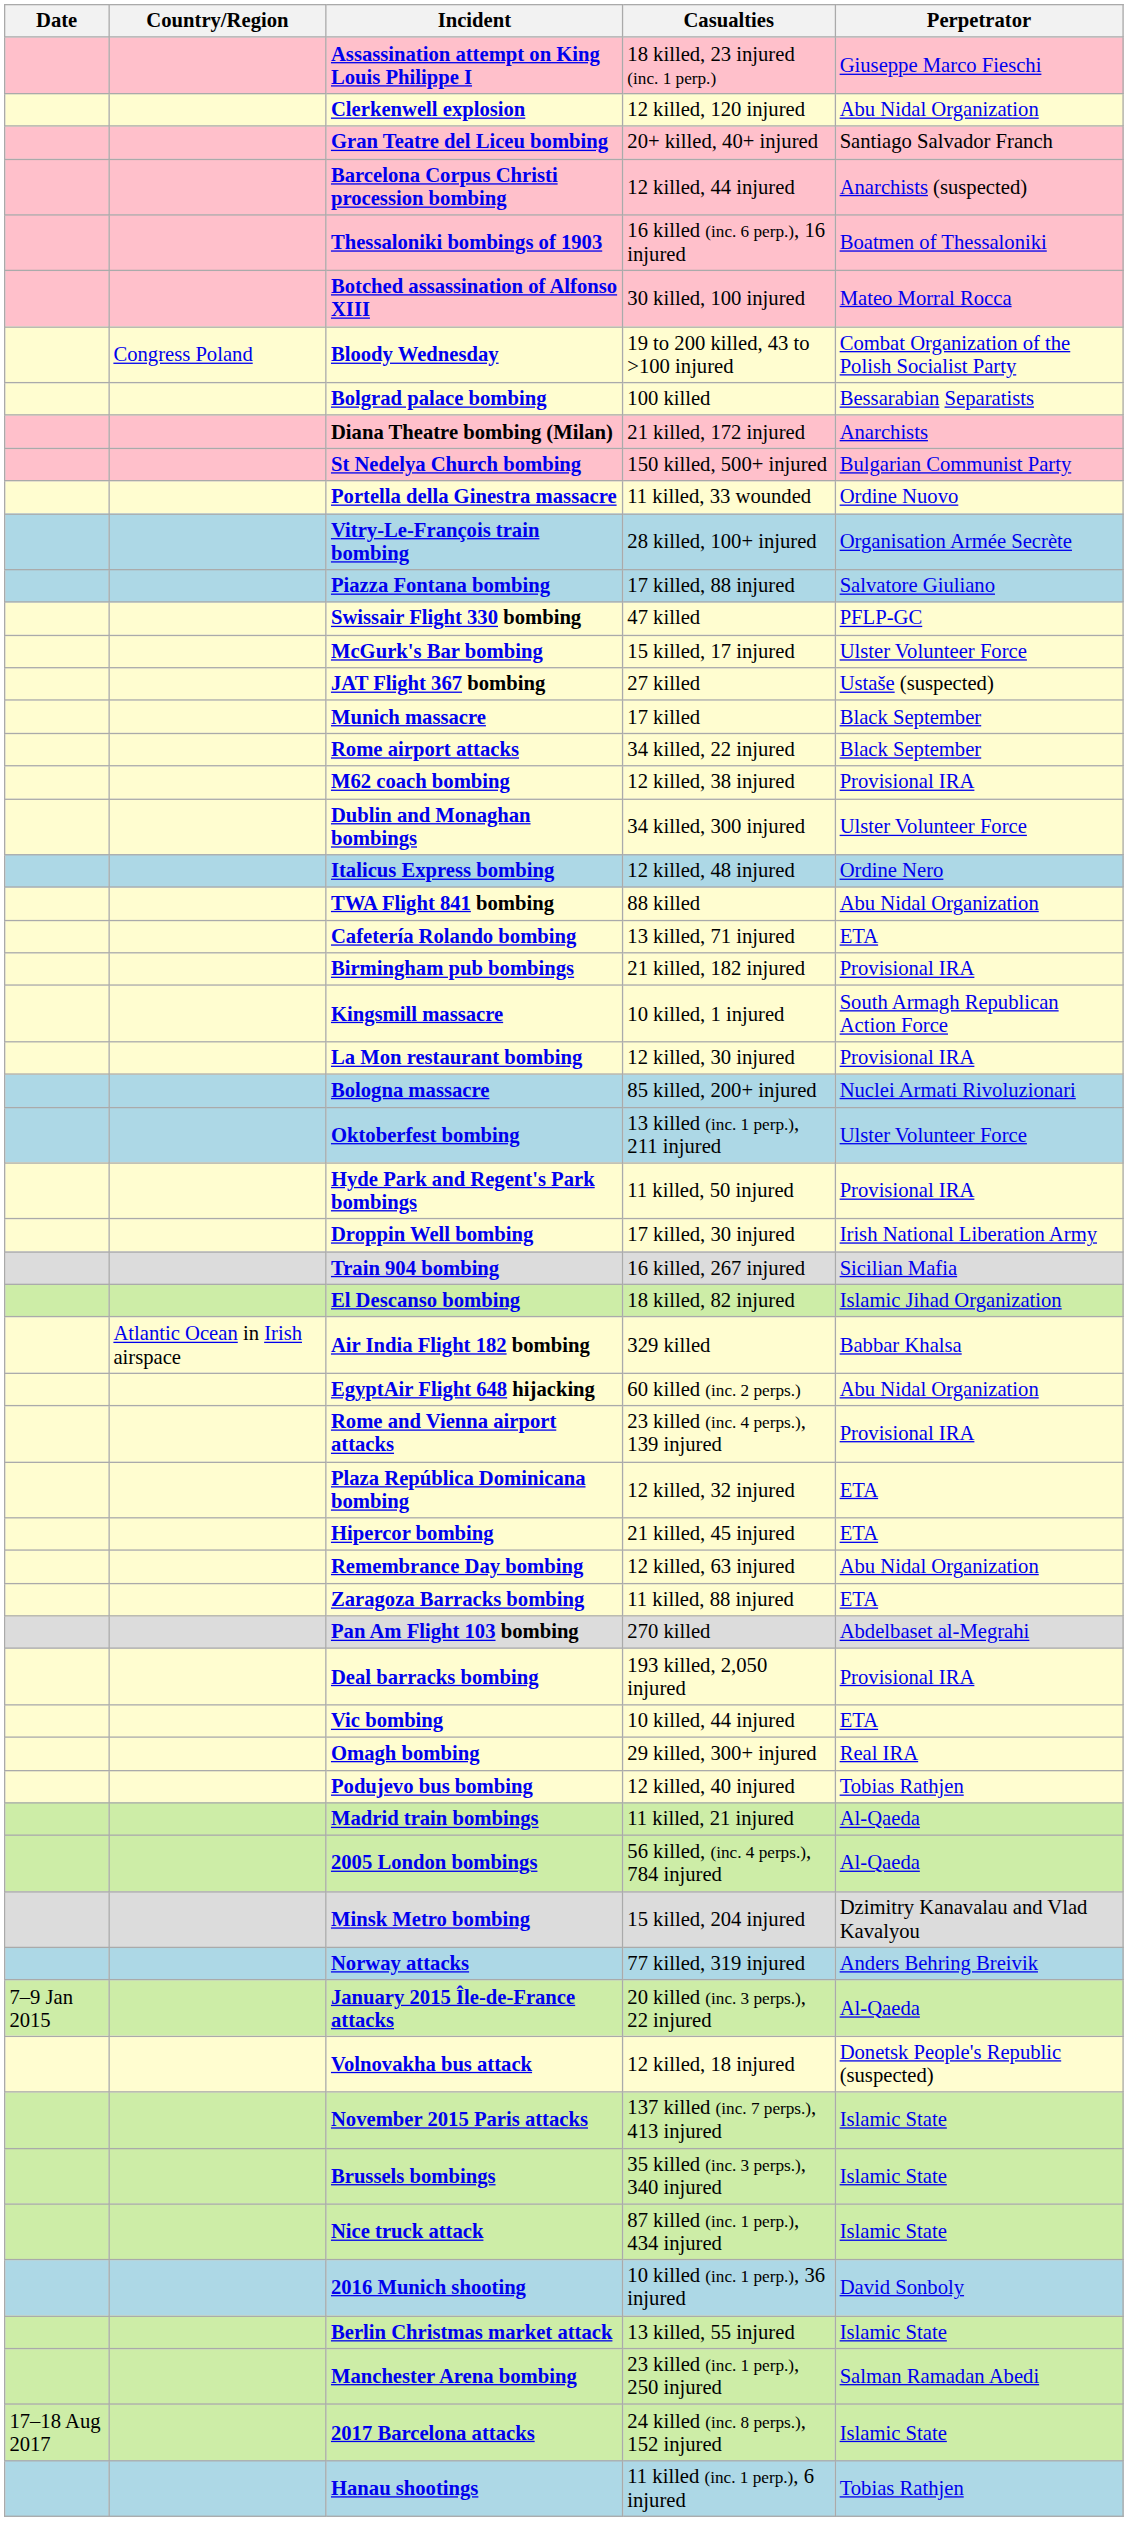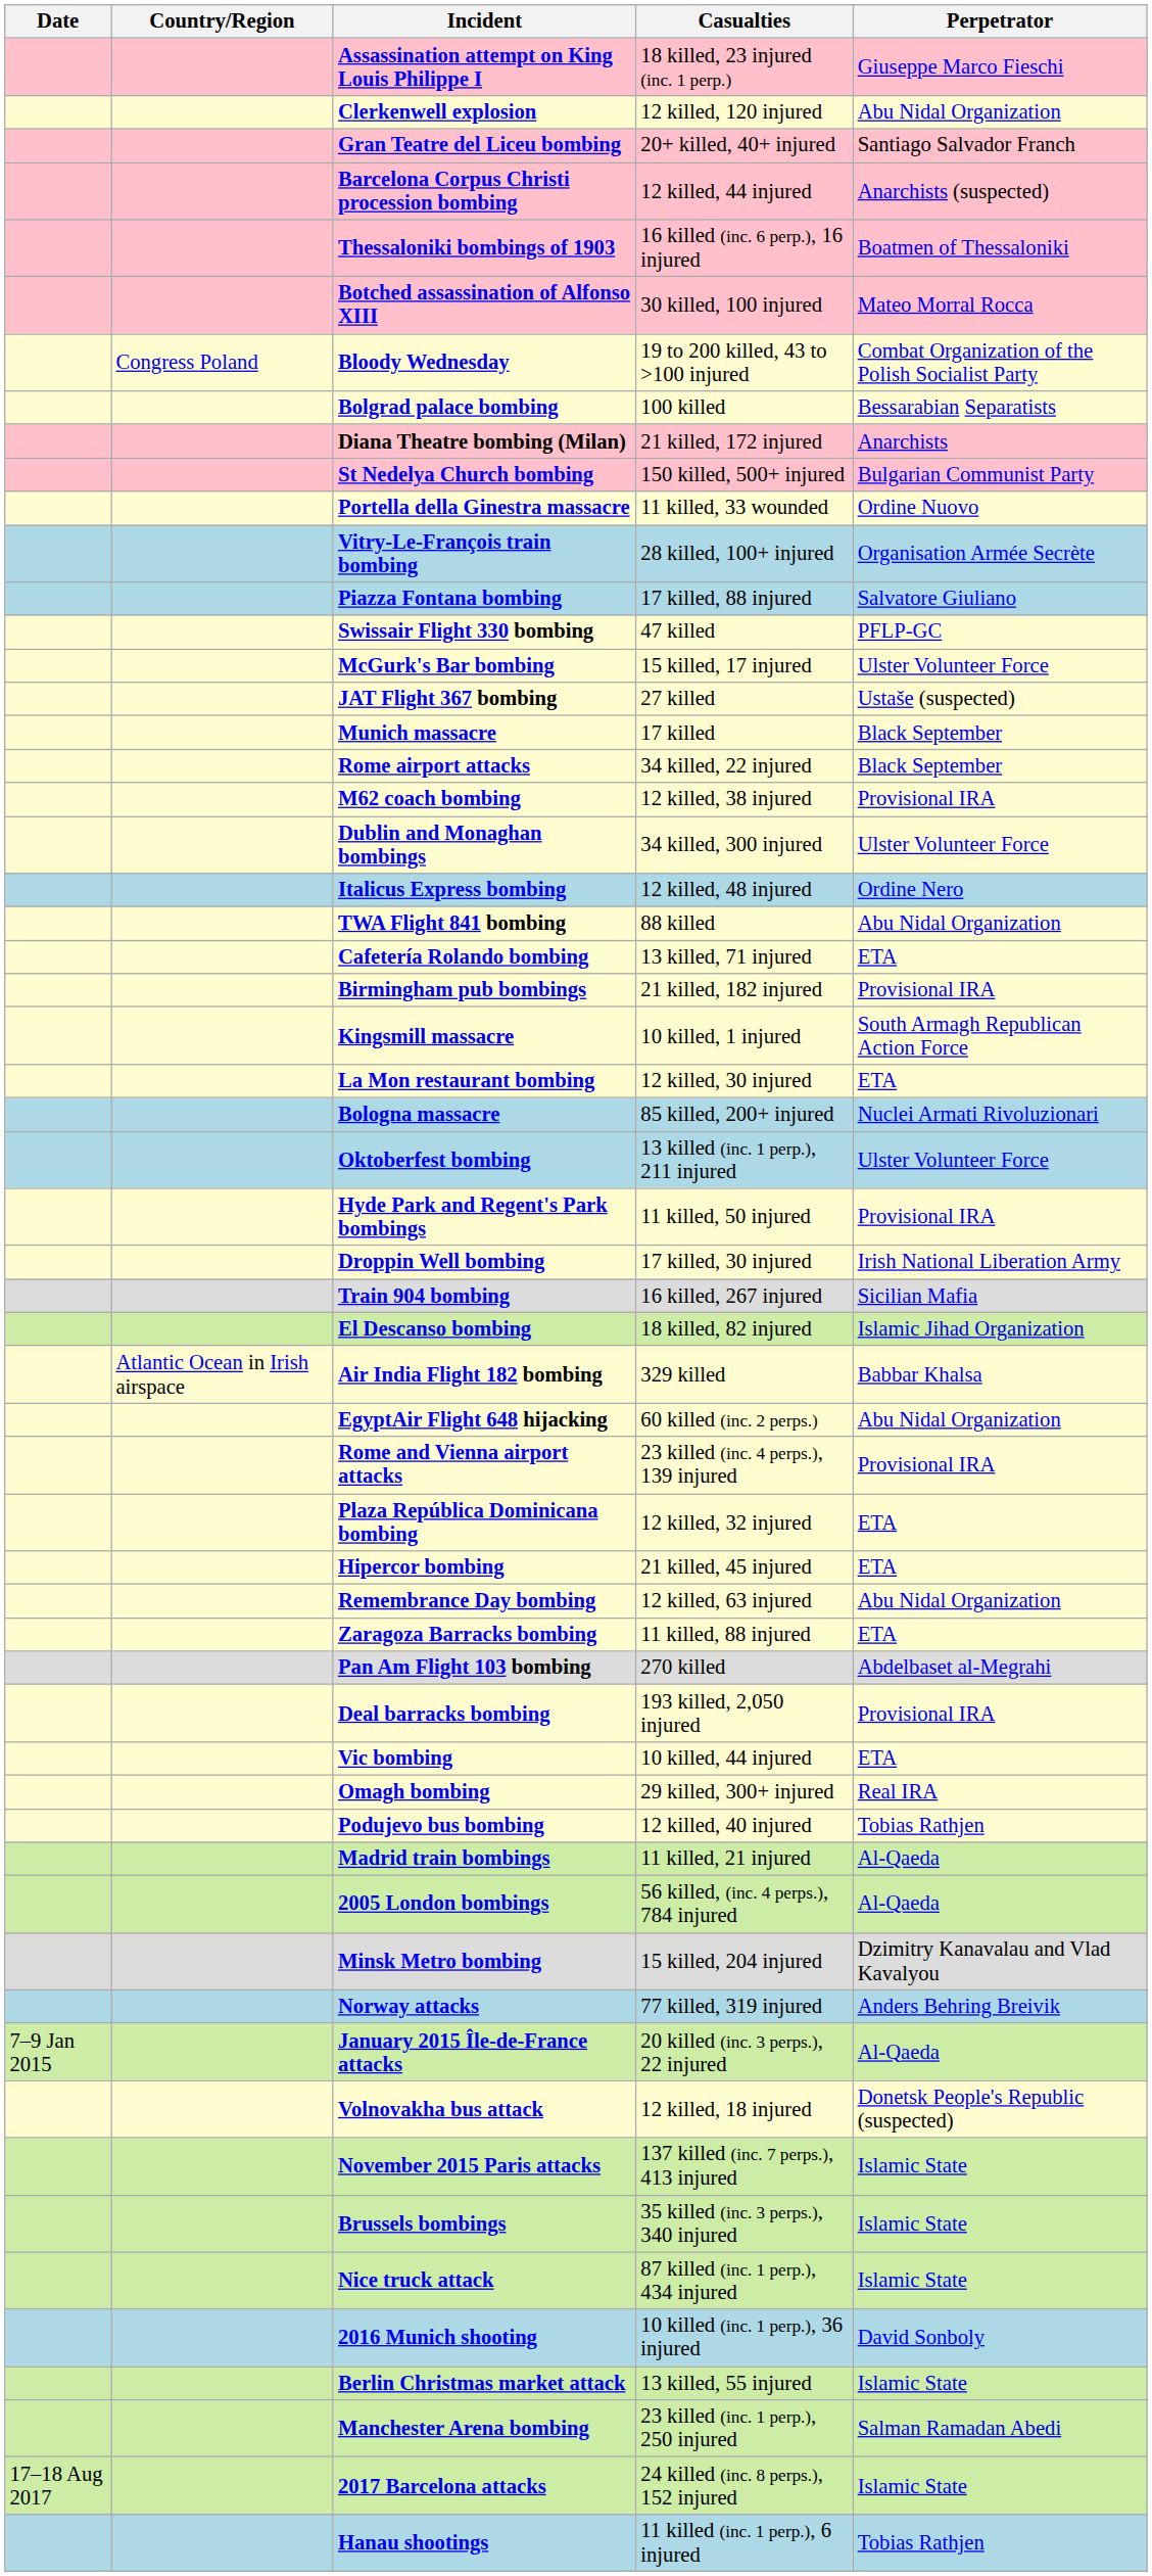 <table class="wikitable sortable">
 <tr>
 <th>Date</th>
 <th>Country/Region</th>
 <th>Incident</th>
 <th data-sort-type="number">Casualties</th>
 <th>Perpetrator</th>
 </tr>
 <tr style="background:#FFC0CB">
 <td></td>
 <td></td>
 <td><strong><a href='#'>Assassination attempt on King Louis Philippe I</a></strong></td>
 <td>18 killed, 23 injured <small>(inc. 1 perp.)</small></td>
 <td><a href='#'>Giuseppe Marco Fieschi</a></td>
 </tr>
 <tr style="background:#FFFDD0">
 <td></td>
 <td></td>
 <td><strong><a href='#'>Clerkenwell explosion</a></strong></td>
 <td>12 killed, 120 injured</td>
 <td><a href='#'>Abu Nidal Organization</a></td>
 </tr>
 <tr style="background:#FFC0CB">
 <td></td>
 <td></td>
 <td><strong><a href='#'>Gran Teatre del Liceu bombing</a></strong></td>
 <td>20+ killed, 40+ injured</td>
 <td>Santiago Salvador Franch</td>
 </tr>
 <tr style="background:#FFC0CB">
 <td></td>
 <td></td>
 <td><strong><a href='#'>Barcelona Corpus Christi procession bombing</a></strong></td>
 <td>12 killed, 44 injured</td>
 <td><a href='#'>Anarchists</a> (suspected)</td>
 </tr>
 <tr style="background:#FFC0CB">
 <td></td>
 <td></td>
 <td><strong><a href='#'>Thessaloniki bombings of 1903</a></strong></td>
 <td>16 killed <small>(inc. 6 perp.)</small>, 16 injured</td>
 <td><a href='#'>Boatmen of Thessaloniki</a></td>
 </tr>
 <tr style="background:#FFC0CB">
 <td></td>
 <td></td>
 <td><a href='#'><strong>Botched assassination of Alfonso XIII</strong></a></td>
 <td>30 killed, 100 injured</td>
 <td><a href='#'>Mateo Morral Rocca</a></td>
 </tr>
 <tr style="background:#FFFDD0">
 <td></td>
 <td> <a href='#'>Congress Poland</a></td>
 <td><a href='#'><strong>Bloody Wednesday</strong></a></td>
 <td>19 to 200 killed, 43 to >100 injured</td>
 <td><a href='#'>Combat Organization of the Polish Socialist Party</a></td>
 </tr>
 <tr style="background:#FFFDD0">
 <td></td>
 <td></td>
 <td><strong><a href='#'>Bolgrad palace bombing</a></strong></td>
 <td>100 killed</td>
 <td><a href='#'>Bessarabian</a> <a href='#'>Separatists</a></td>
 </tr>
 <tr style="background:#FFC0CB">
 <td></td>
 <td></td>
 <td><strong>Diana Theatre bombing (Milan)</strong></td>
 <td>21 killed, 172 injured</td>
 <td><a href='#'>Anarchists</a></td>
 </tr>
 <tr style="background:#FFC0CB">
 <td></td>
 <td></td>
 <td><strong><a href='#'>St Nedelya Church bombing</a></strong></td>
 <td>150 killed, 500+ injured</td>
 <td><a href='#'>Bulgarian Communist Party</a></td>
 </tr>
 <tr style="background:#FFFDD0">
 <td></td>
 <td></td>
 <td><strong><a href='#'>Portella della Ginestra massacre</a></strong></td>
 <td>11 killed, 33 wounded</td>
 <td><a href='#'>Ordine Nuovo</a></td>
 </tr>
 <tr style="background:#ADD8E6">
 <td></td>
 <td></td>
 <td><strong><a href='#'>Vitry-Le-François train bombing</a></strong></td>
 <td>28 killed, 100+ injured</td>
 <td><a href='#'>Organisation Armée Secrète</a></td>
 </tr>
 <tr style="background:#ADD8E6">
 <td></td>
 <td></td>
 <td><strong><a href='#'>Piazza Fontana bombing</a></strong></td>
 <td>17 killed, 88 injured</td>
 <td><a href='#'>Salvatore Giuliano</a></td>
 </tr>
 <tr style="background:#FFFDD0">
 <td></td>
 <td></td>
 <td><strong><a href='#'>Swissair Flight 330</a> bombing</strong></td>
 <td>47 killed</td>
 <td><a href='#'>PFLP-GC</a></td>
 </tr>
 <tr style="background:#FFFDD0">
 <td></td>
 <td></td>
 <td><strong><a href='#'>McGurk's Bar bombing</a></strong></td>
 <td>15 killed, 17 injured</td>
 <td><a href='#'>Ulster Volunteer Force</a></td>
 </tr>
 <tr style="background:#FFFDD0">
 <td></td>
 <td></td>
 <td><strong><a href='#'>JAT Flight 367</a> bombing</strong></td>
 <td>27 killed</td>
 <td><a href='#'>Ustaše</a> (suspected)</td>
 </tr>
 <tr style="background:#FFFDD0">
 <td></td>
 <td></td>
 <td><strong><a href='#'>Munich massacre</a></strong></td>
 <td>17 killed</td>
 <td><a href='#'>Black September</a></td>
 </tr>
 <tr style="background:#FFFDD0">
 <td></td>
 <td></td>
 <td><strong><a href='#'>Rome airport attacks</a></strong></td>
 <td>34 killed, 22 injured</td>
 <td><a href='#'>Black September</a></td>
 </tr>
 <tr style="background:#FFFDD0">
 <td></td>
 <td></td>
 <td><strong><a href='#'>M62 coach bombing</a></strong></td>
 <td>12 killed, 38 injured</td>
 <td><a href='#'>Provisional IRA</a></td>
 </tr>
 <tr style="background:#FFFDD0">
 <td></td>
 <td></td>
 <td><strong><a href='#'>Dublin and Monaghan bombings</a></strong></td>
 <td>34 killed, 300 injured</td>
 <td><a href='#'>Ulster Volunteer Force</a></td>
 </tr>
 <tr style="background:#ADD8E6">
 <td></td>
 <td></td>
 <td><strong><a href='#'>Italicus Express bombing</a></strong></td>
 <td>12 killed, 48 injured</td>
 <td><a href='#'>Ordine Nero</a></td>
 </tr>
 <tr style="background:#FFFDD0">
 <td></td>
 <td></td>
 <td><strong><a href='#'>TWA Flight 841</a> bombing</strong></td>
 <td>88 killed</td>
 <td><a href='#'>Abu Nidal Organization</a></td>
 </tr>
 <tr style="background:#FFFDD0">
 <td></td>
 <td></td>
 <td><strong><a href='#'>Cafetería Rolando bombing</a></strong></td>
 <td>13 killed, 71 injured</td>
 <td><a href='#'>ETA</a></td>
 </tr>
 <tr style="background:#FFFDD0">
 <td></td>
 <td></td>
 <td><strong><a href='#'>Birmingham pub bombings</a></strong></td>
 <td>21 killed, 182 injured</td>
 <td><a href='#'>Provisional IRA</a></td>
 </tr>
 <tr style="background:#FFFDD0">
 <td></td>
 <td></td>
 <td><strong><a href='#'>Kingsmill massacre</a></strong></td>
 <td>10 killed, 1 injured</td>
 <td><a href='#'>South Armagh Republican Action Force</a></td>
 </tr>
 <tr style="background:#FFFDD0">
 <td></td>
 <td></td>
 <td><strong><a href='#'>La Mon restaurant bombing</a></strong></td>
 <td>12 killed, 30 injured</td>
-<td><a href='#'>Provisional IRA</a></td>
+<td><a href='#'>ETA</a></td>
 </tr>
 <tr style="background:#ADD8E6">
 <td></td>
 <td></td>
 <td><strong><a href='#'>Bologna massacre</a></strong></td>
 <td>85 killed, 200+ injured</td>
 <td><a href='#'>Nuclei Armati Rivoluzionari</a></td>
 </tr>
 <tr style="background:#ADD8E6">
 <td></td>
 <td></td>
 <td><strong><a href='#'>Oktoberfest bombing</a></strong></td>
 <td>13 killed  <small>(inc. 1 perp.)</small>, 211 injured</td>
 <td><a href='#'>Ulster Volunteer Force</a></td>
 </tr>
 <tr style="background:#FFFDD0">
 <td></td>
 <td></td>
 <td><strong><a href='#'>Hyde Park and Regent's Park bombings</a></strong></td>
 <td>11 killed, 50 injured</td>
 <td><a href='#'>Provisional IRA</a></td>
 </tr>
 <tr style="background:#FFFDD0">
 <td></td>
 <td></td>
 <td><strong><a href='#'>Droppin Well bombing</a></strong></td>
 <td>17 killed, 30 injured</td>
 <td><a href='#'>Irish National Liberation Army</a></td>
 </tr>
 <tr style="background:#DCDCDC">
 <td></td>
 <td></td>
 <td><strong><a href='#'>Train 904 bombing</a></strong></td>
 <td>16 killed, 267 injured</td>
 <td><a href='#'>Sicilian Mafia</a></td>
 </tr>
 <tr style="background:#CDEDA7">
 <td></td>
 <td></td>
 <td><strong><a href='#'>El Descanso bombing</a></strong></td>
 <td>18 killed, 82 injured</td>
 <td><a href='#'>Islamic Jihad Organization</a></td>
 </tr>
 <tr style="background:#FFFDD0">
 <td></td>
 <td> <a href='#'>Atlantic Ocean</a> in <a href='#'>Irish</a> airspace</td>
 <td><strong><a href='#'>Air India Flight 182</a> bombing</strong></td>
 <td>329 killed</td>
 <td><a href='#'>Babbar Khalsa</a></td>
 </tr>
 <tr style="background:#FFFDD0">
 <td></td>
 <td></td>
 <td><strong><a href='#'>EgyptAir Flight 648</a> hijacking</strong></td>
 <td>60 killed  <small>(inc. 2 perps.)</small></td>
 <td><a href='#'>Abu Nidal Organization</a></td>
 </tr>
 <tr style="background:#FFFDD0">
 <td></td>
 <td><br></td>
 <td><strong><a href='#'>Rome and Vienna airport attacks</a></strong></td>
 <td>23 killed  <small>(inc. 4 perps.)</small>, 139 injured</td>
 <td><a href='#'>Provisional IRA</a></td>
 </tr>
 <tr style="background:#FFFDD0">
 <td></td>
 <td></td>
 <td><strong><a href='#'>Plaza República Dominicana bombing</a></strong></td>
 <td>12 killed, 32 injured</td>
 <td><a href='#'>ETA</a></td>
 </tr>
 <tr style="background:#FFFDD0">
 <td></td>
 <td></td>
 <td><strong><a href='#'>Hipercor bombing</a></strong></td>
 <td>21 killed, 45 injured</td>
 <td><a href='#'>ETA</a></td>
 </tr>
 <tr style="background:#FFFDD0">
 <td></td>
 <td></td>
 <td><strong><a href='#'>Remembrance Day bombing</a></strong></td>
 <td>12 killed, 63 injured</td>
 <td><a href='#'>Abu Nidal Organization</a></td>
 </tr>
 <tr style="background:#FFFDD0">
 <td></td>
 <td></td>
 <td><strong><a href='#'>Zaragoza Barracks bombing</a></strong></td>
 <td>11 killed, 88 injured</td>
 <td><a href='#'>ETA</a></td>
 </tr>
 <tr style="background:#DCDCDC">
 <td></td>
 <td></td>
 <td><strong><a href='#'>Pan Am Flight 103</a> bombing</strong></td>
 <td>270 killed</td>
 <td><a href='#'>Abdelbaset al-Megrahi</a></td>
 </tr>
 <tr style="background:#FFFDD0">
 <td></td>
 <td></td>
 <td><strong><a href='#'>Deal barracks bombing</a></strong></td>
 <td>193 killed, 2,050 injured</td>
 <td><a href='#'>Provisional IRA</a></td>
 </tr>
 <tr style="background:#FFFDD0">
 <td></td>
 <td></td>
 <td><strong><a href='#'>Vic bombing</a></strong></td>
 <td>10 killed, 44 injured</td>
 <td><a href='#'>ETA</a></td>
 </tr>
 <tr style="background:#FFFDD0">
 <td></td>
 <td></td>
 <td><strong><a href='#'>Omagh bombing</a></strong></td>
 <td>29 killed, 300+ injured</td>
 <td><a href='#'>Real IRA</a></td>
 </tr>
 <tr style="background:#FFFDD0">
 <td></td>
 <td></td>
 <td><strong><a href='#'>Podujevo bus bombing</a></strong></td>
 <td>12 killed, 40 injured </td>
 <td><a href='#'>Tobias Rathjen</a></td>
 </tr>
 <tr style="background:#CDEDA7">
 <td></td>
 <td></td>
 <td><strong><a href='#'>Madrid train bombings</a></strong></td>
 <td>11 killed, 21 injured</td>
 <td><a href='#'>Al-Qaeda</a></td>
 </tr>
 <tr style="background:#CDEDA7">
 <td></td>
 <td></td>
 <td><strong><a href='#'>2005 London bombings</a></strong></td>
 <td>56 killed, <small>(inc. 4 perps.)</small>, 784 injured</td>
 <td><a href='#'>Al-Qaeda</a></td>
 </tr>
 <tr style="background:#DCDCDC">
 <td></td>
 <td></td>
 <td><strong><a href='#'>Minsk Metro bombing</a></strong></td>
 <td>15 killed, 204 injured</td>
 <td>Dzimitry Kanavalau and Vlad Kavalyou</td>
 </tr>
 <tr style="background:#ADD8E6">
 <td></td>
 <td></td>
 <td><strong><a href='#'>Norway attacks</a></strong></td>
 <td>77 killed, 319 injured</td>
 <td><a href='#'>Anders Behring Breivik</a></td>
 </tr>
 <tr style="background:#CDEDA7">
 <td data-sort-value=>7–9 Jan 2015</td>
 <td></td>
 <td><strong><a href='#'>January 2015 Île-de-France attacks</a></strong></td>
 <td>20 killed <small>(inc. 3 perps.)</small>, 22 injured</td>
 <td><a href='#'>Al-Qaeda</a></td>
 </tr>
 <tr style="background:#FFFDD0">
 <td></td>
 <td></td>
 <td><strong><a href='#'>Volnovakha bus attack</a></strong></td>
 <td>12 killed, 18 injured</td>
 <td><a href='#'>Donetsk People's Republic</a> (suspected)</td>
 </tr>
 <tr style="background:#CDEDA7">
 <td></td>
 <td></td>
 <td><strong><a href='#'>November 2015 Paris attacks</a></strong></td>
 <td>137 killed <small>(inc. 7 perps.)</small>, 413 injured</td>
 <td><a href='#'>Islamic State</a></td>
 </tr>
 <tr style="background:#CDEDA7">
 <td></td>
 <td></td>
 <td><strong><a href='#'>Brussels bombings</a></strong></td>
 <td>35 killed <small>(inc. 3 perps.)</small>, 340 injured</td>
 <td><a href='#'>Islamic State</a></td>
 </tr>
 <tr style="background:#CDEDA7">
 <td></td>
 <td></td>
 <td><strong><a href='#'>Nice truck attack</a></strong></td>
 <td>87 killed <small>(inc. 1 perp.)</small>, 434 injured</td>
 <td><a href='#'>Islamic State</a></td>
 </tr>
 <tr style="background:#ADD8E6">
 <td></td>
 <td></td>
 <td><strong><a href='#'>2016 Munich shooting</a></strong></td>
 <td>10 killed <small>(inc. 1 perp.)</small>, 36 injured</td>
 <td><a href='#'>David Sonboly</a></td>
 </tr>
 <tr style="background:#CDEDA7">
 <td></td>
 <td></td>
 <td><strong><a href='#'>Berlin Christmas market attack</a></strong></td>
 <td>13 killed, 55 injured</td>
 <td><a href='#'>Islamic State</a></td>
 </tr>
 <tr style="background:#CDEDA7">
 <td></td>
 <td></td>
 <td><strong><a href='#'>Manchester Arena bombing</a></strong></td>
 <td>23 killed <small>(inc. 1 perp.)</small>, 250 injured</td>
 <td><a href='#'>Salman Ramadan Abedi</a></td>
 </tr>
 <tr style="background:#CDEDA7">
 <td>17–18 Aug 2017</td>
 <td></td>
 <td><strong><a href='#'>2017 Barcelona attacks</a></strong></td>
 <td>24 killed <small>(inc. 8 perps.)</small>, 152 injured</td>
 <td><a href='#'>Islamic State</a></td>
 </tr>
 <tr style="background:#ADD8E6">
 <td></td>
 <td></td>
 <td><strong><a href='#'>Hanau shootings</a></strong></td>
 <td>11 killed <small>(inc. 1 perp.)</small>, 6 injured</td>
 <td><a href='#'>Tobias Rathjen</a></td>
 </tr>
 </table>
